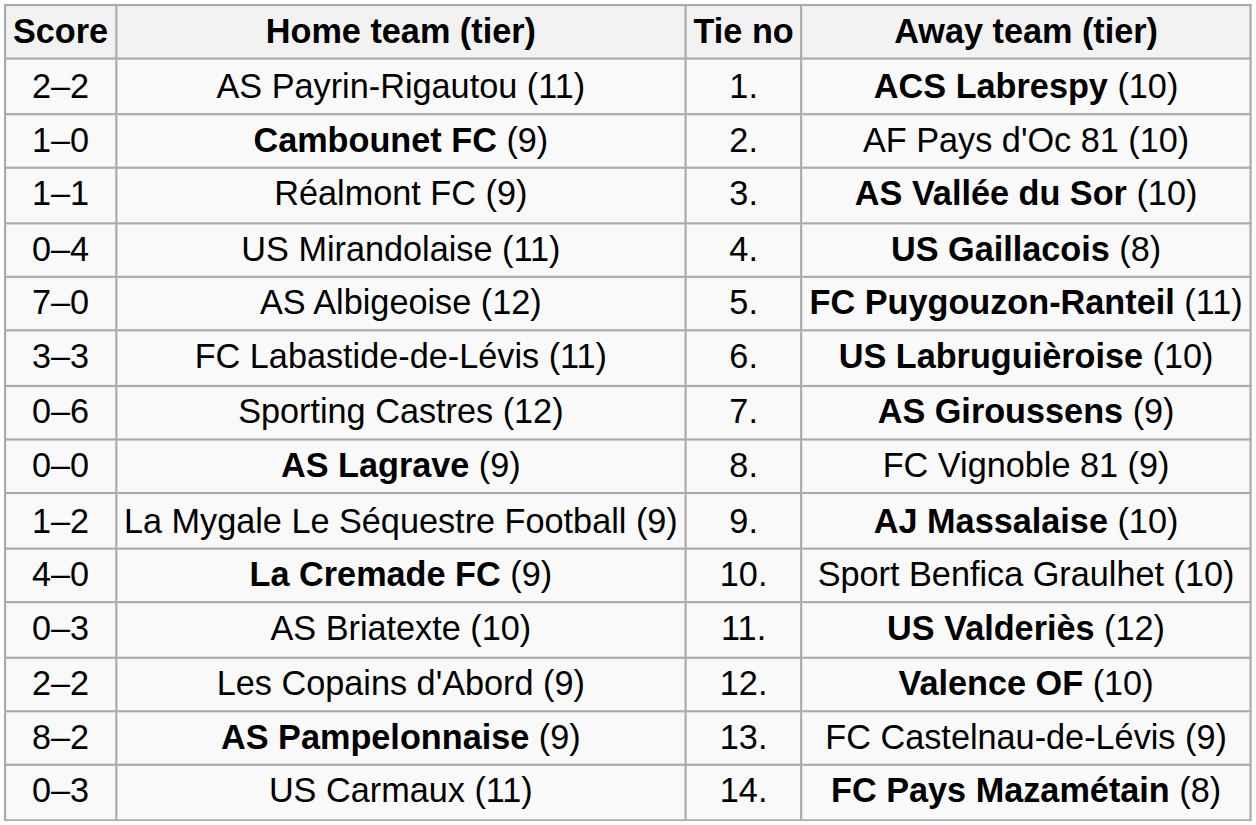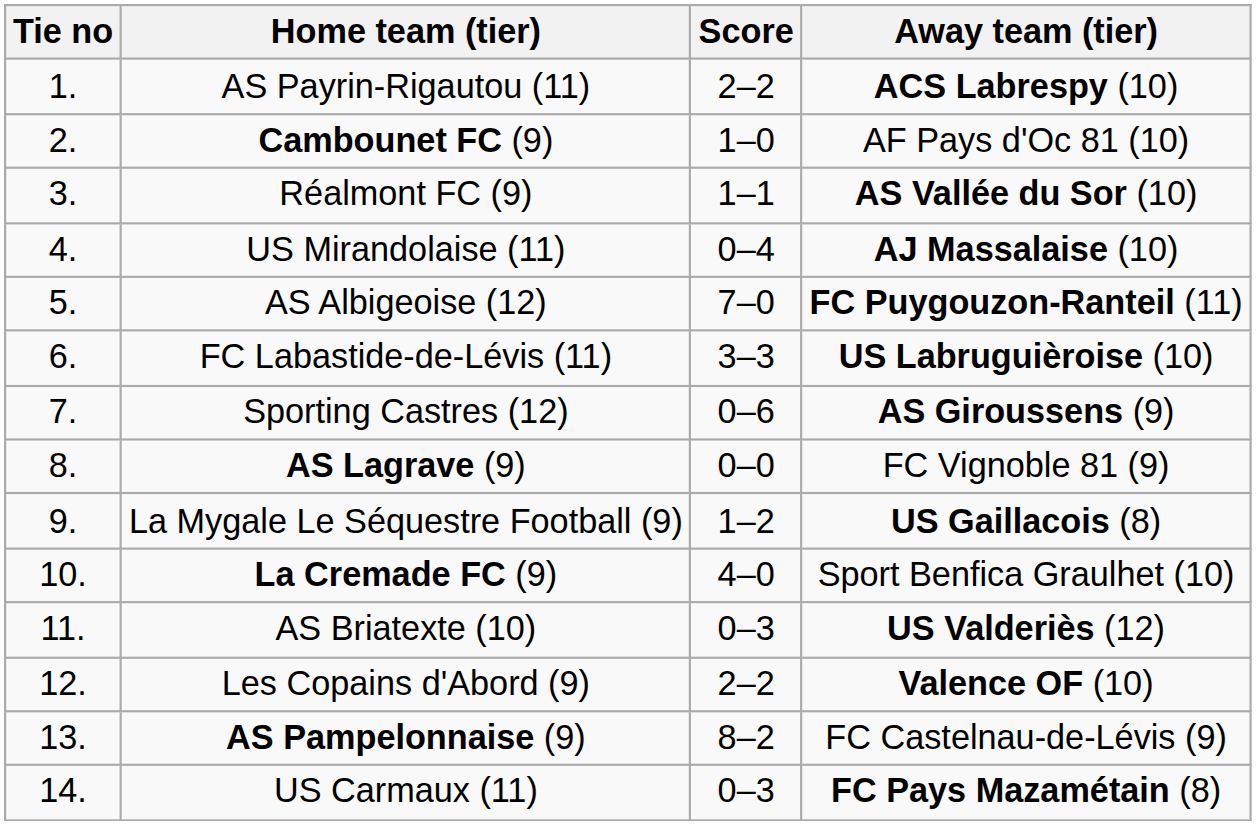 <table class="wikitable" style="text-align: center">
 <tr>
+<th>Tie no</th>
+<th>Home team (tier)</th>
 <th>Score</th>
-<th>Home team (tier)</th>
-<th>Tie no</th>
 <th>Away team (tier)</th>
 </tr>
 <tr>
+<td>1.</td>
+<td>AS Payrin-Rigautou (11)</td>
 <td>2–2 </td>
-<td>AS Payrin-Rigautou (11)</td>
-<td>1.</td>
 <td><strong>ACS Labrespy</strong> (10)</td>
 </tr>
 <tr>
+<td>2.</td>
+<td><strong>Cambounet FC</strong> (9)</td>
 <td>1–0</td>
-<td><strong>Cambounet FC</strong> (9)</td>
-<td>2.</td>
 <td>AF Pays d'Oc 81 (10)</td>
 </tr>
 <tr>
+<td>3.</td>
+<td>Réalmont FC (9)</td>
 <td>1–1 </td>
-<td>Réalmont FC (9)</td>
-<td>3.</td>
 <td><strong>AS Vallée du Sor</strong> (10)</td>
 </tr>
 <tr>
+<td>4.</td>
+<td>US Mirandolaise (11)</td>
 <td>0–4</td>
-<td>US Mirandolaise (11)</td>
-<td>4.</td>
+<td><strong>AJ Massalaise</strong> (10)</td>
+</tr>
+<tr>
+<td>5.</td>
+<td>AS Albigeoise (12)</td>
+<td>7–0</td>
+<td><strong>FC Puygouzon-Ranteil</strong> (11)</td>
+</tr>
+<tr>
+<td>6.</td>
+<td>FC Labastide-de-Lévis (11)</td>
+<td>3–3 </td>
+<td><strong>US Labruguièroise</strong> (10)</td>
+</tr>
+<tr>
+<td>7.</td>
+<td>Sporting Castres (12)</td>
+<td>0–6</td>
+<td><strong>AS Giroussens</strong> (9)</td>
+</tr>
+<tr>
+<td>8.</td>
+<td><strong>AS Lagrave</strong> (9)</td>
+<td>0–0 </td>
+<td>FC Vignoble 81 (9)</td>
+</tr>
+<tr>
+<td>9.</td>
+<td>La Mygale Le Séquestre Football (9)</td>
+<td>1–2</td>
 <td><strong>US Gaillacois</strong> (8)</td>
 </tr>
 <tr>
-<td>7–0</td>
-<td>AS Albigeoise (12)</td>
-<td>5.</td>
-<td><strong>FC Puygouzon-Ranteil</strong> (11)</td>
-</tr>
-<tr>
-<td>3–3 </td>
-<td>FC Labastide-de-Lévis (11)</td>
-<td>6.</td>
-<td><strong>US Labruguièroise</strong> (10)</td>
-</tr>
-<tr>
-<td>0–6</td>
-<td>Sporting Castres (12)</td>
-<td>7.</td>
-<td><strong>AS Giroussens</strong> (9)</td>
-</tr>
-<tr>
-<td>0–0 </td>
-<td><strong>AS Lagrave</strong> (9)</td>
-<td>8.</td>
-<td>FC Vignoble 81 (9)</td>
-</tr>
-<tr>
-<td>1–2</td>
-<td>La Mygale Le Séquestre Football (9)</td>
-<td>9.</td>
-<td><strong>AJ Massalaise</strong> (10)</td>
-</tr>
-<tr>
+<td>10.</td>
+<td><strong>La Cremade FC</strong> (9)</td>
 <td>4–0</td>
-<td><strong>La Cremade FC</strong> (9)</td>
-<td>10.</td>
 <td>Sport Benfica Graulhet (10)</td>
 </tr>
 <tr>
+<td>11.</td>
+<td>AS Briatexte (10)</td>
 <td>0–3</td>
-<td>AS Briatexte (10)</td>
-<td>11.</td>
 <td><strong>US Valderiès</strong> (12)</td>
 </tr>
 <tr>
+<td>12.</td>
+<td>Les Copains d'Abord (9)</td>
 <td>2–2 </td>
-<td>Les Copains d'Abord (9)</td>
-<td>12.</td>
 <td><strong>Valence OF</strong> (10)</td>
 </tr>
 <tr>
+<td>13.</td>
+<td><strong>AS Pampelonnaise</strong> (9)</td>
 <td>8–2</td>
-<td><strong>AS Pampelonnaise</strong> (9)</td>
-<td>13.</td>
 <td>FC Castelnau-de-Lévis (9)</td>
 </tr>
 <tr>
+<td>14.</td>
+<td>US Carmaux (11)</td>
 <td>0–3</td>
-<td>US Carmaux (11)</td>
-<td>14.</td>
 <td><strong>FC Pays Mazamétain</strong> (8)</td>
 </tr>
 </table>
